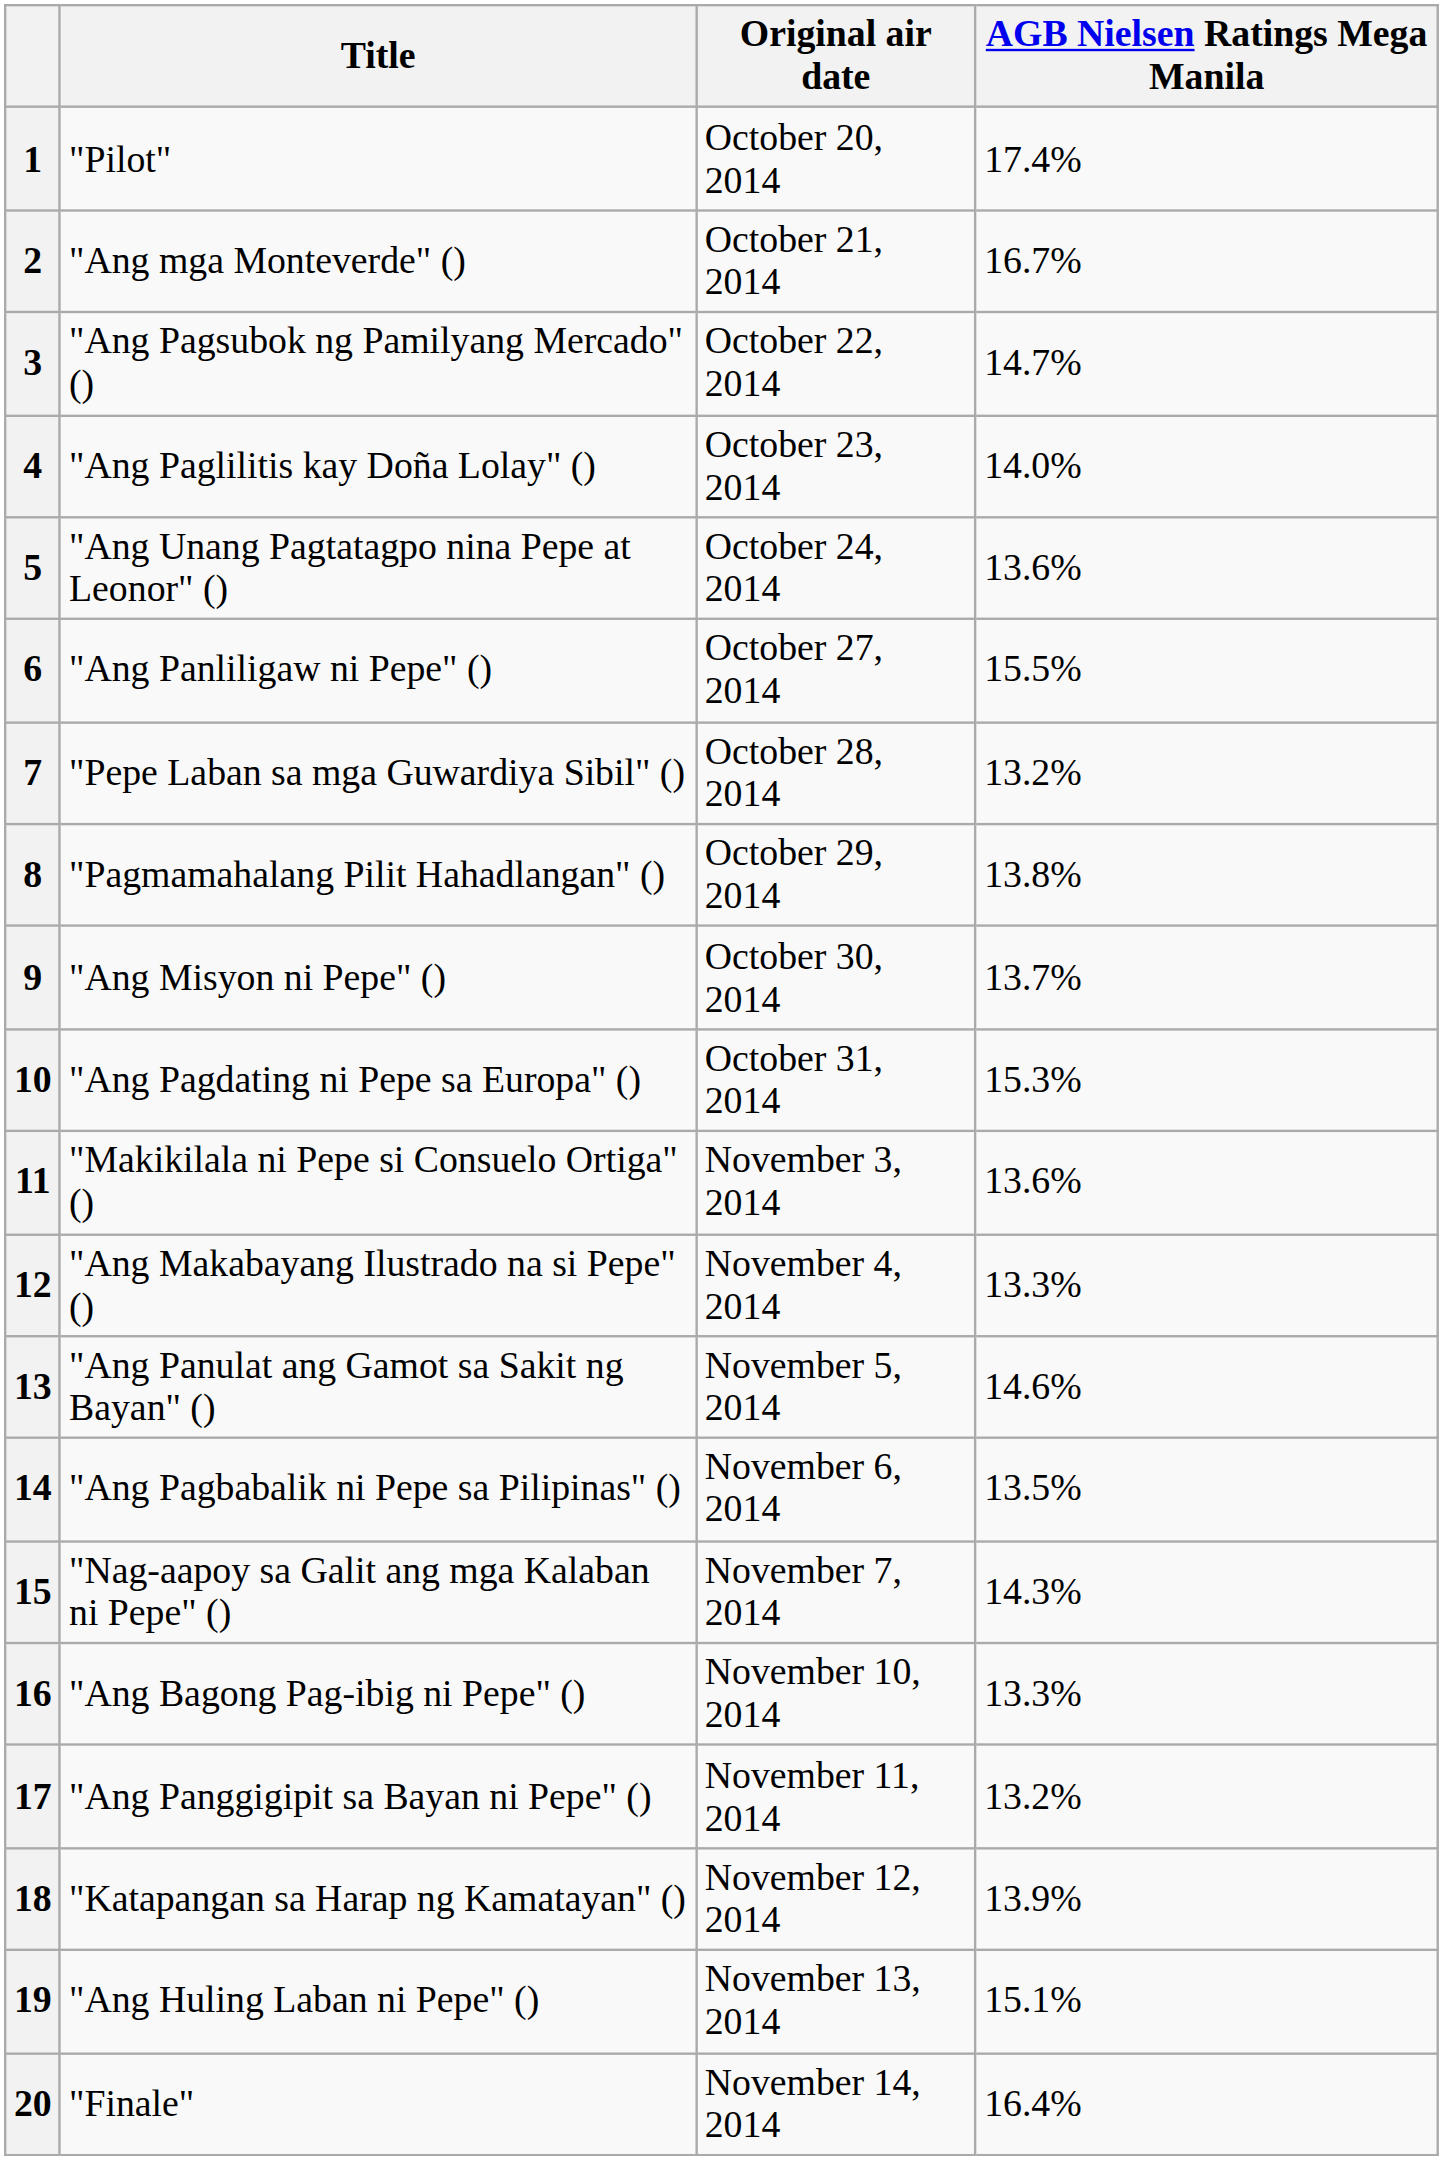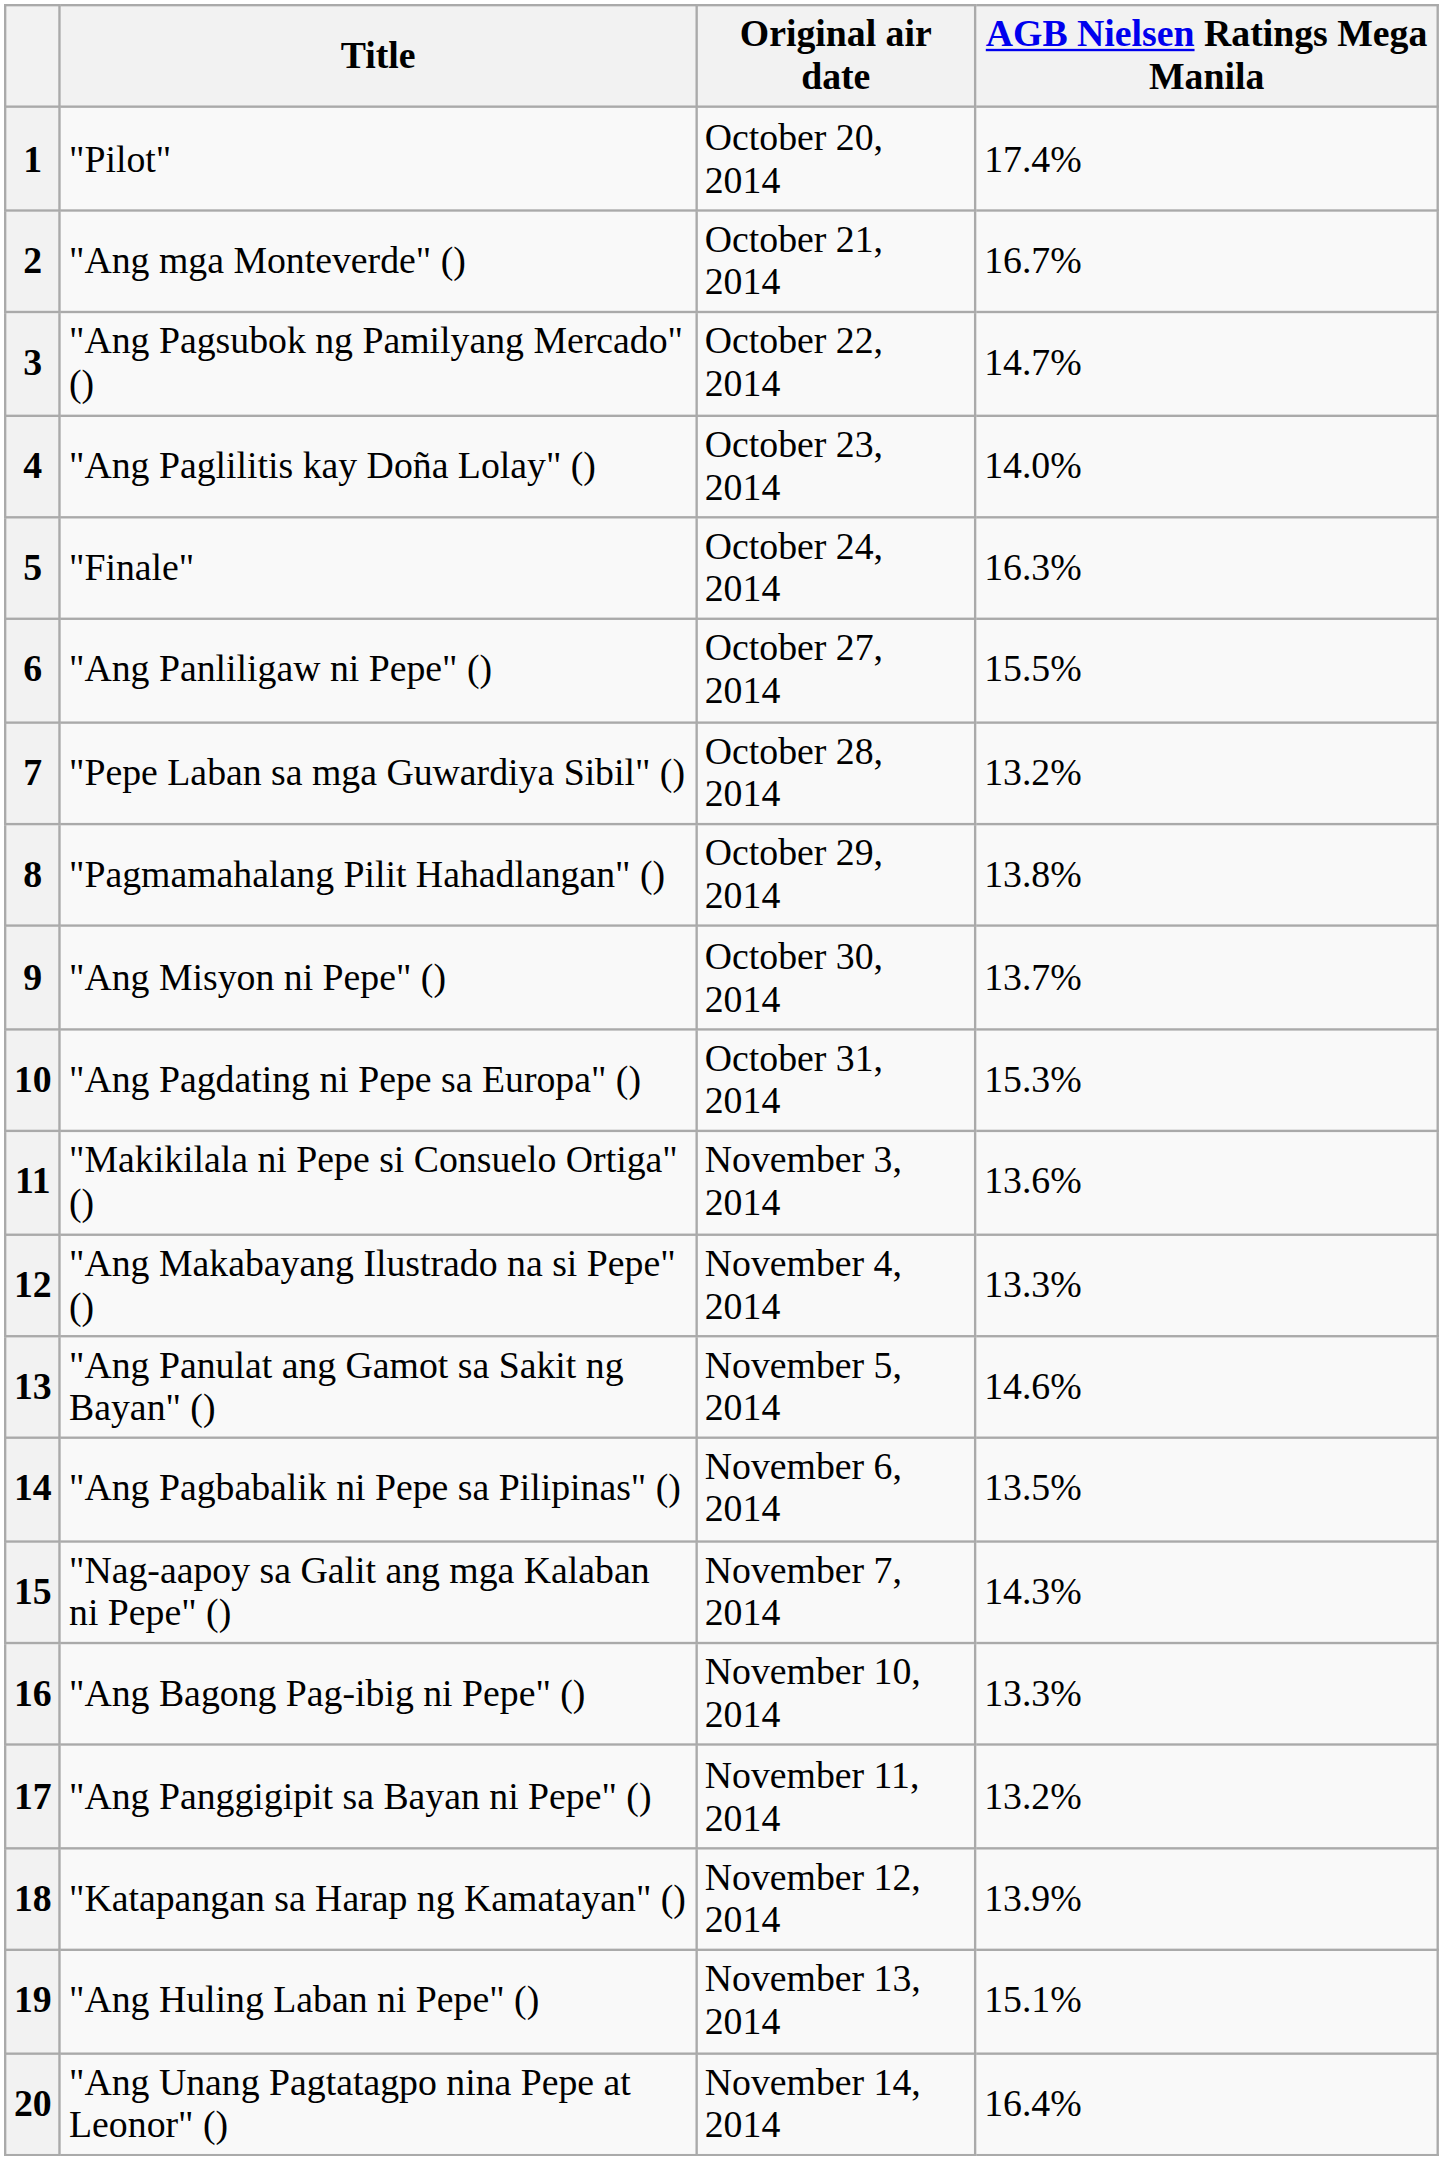 <table class="wikitable">
 <tr>
 <th></th>
 <th>Title</th>
 <th>Original air date</th>
 <th><a href='#'>AGB Nielsen</a> Ratings Mega Manila</th>
 </tr>
 <tr>
 <th>1</th>
 <td>"Pilot"</td>
 <td>October 20, 2014</td>
 <td>17.4%</td>
 </tr>
 <tr>
 <th>2</th>
 <td>"Ang mga Monteverde" ()</td>
 <td>October 21, 2014</td>
 <td>16.7%</td>
 </tr>
 <tr>
 <th>3</th>
 <td>"Ang Pagsubok ng Pamilyang Mercado" ()</td>
 <td>October 22, 2014</td>
 <td>14.7%</td>
 </tr>
 <tr>
 <th>4</th>
 <td>"Ang Paglilitis kay Doña Lolay" ()</td>
 <td>October 23, 2014</td>
 <td>14.0%</td>
 </tr>
 <tr>
 <th>5</th>
-<td>"Ang Unang Pagtatagpo nina Pepe at Leonor" ()</td>
+<td>"Finale"</td>
 <td>October 24, 2014</td>
-<td>13.6%</td>
+<td>16.3%</td>
 </tr>
 <tr>
 <th>6</th>
 <td>"Ang Panliligaw ni Pepe" ()</td>
 <td>October 27, 2014</td>
 <td>15.5%</td>
 </tr>
 <tr>
 <th>7</th>
 <td>"Pepe Laban sa mga Guwardiya Sibil" ()</td>
 <td>October 28, 2014</td>
 <td>13.2%</td>
 </tr>
 <tr>
 <th>8</th>
 <td>"Pagmamahalang Pilit Hahadlangan" ()</td>
 <td>October 29, 2014</td>
 <td>13.8%</td>
 </tr>
 <tr>
 <th>9</th>
 <td>"Ang Misyon ni Pepe" ()</td>
 <td>October 30, 2014</td>
 <td>13.7%</td>
 </tr>
 <tr>
 <th>10</th>
 <td>"Ang Pagdating ni Pepe sa Europa" ()</td>
 <td>October 31, 2014</td>
 <td>15.3%</td>
 </tr>
 <tr>
 <th>11</th>
 <td>"Makikilala ni Pepe si Consuelo Ortiga" ()</td>
 <td>November 3, 2014</td>
 <td>13.6%</td>
 </tr>
 <tr>
 <th>12</th>
 <td>"Ang Makabayang Ilustrado na si Pepe" ()</td>
 <td>November 4, 2014</td>
 <td>13.3%</td>
 </tr>
 <tr>
 <th>13</th>
 <td>"Ang Panulat ang Gamot sa Sakit ng Bayan" ()</td>
 <td>November 5, 2014</td>
 <td>14.6%</td>
 </tr>
 <tr>
 <th>14</th>
 <td>"Ang Pagbabalik ni Pepe sa Pilipinas" ()</td>
 <td>November 6, 2014</td>
 <td>13.5%</td>
 </tr>
 <tr>
 <th>15</th>
 <td>"Nag-aapoy sa Galit ang mga Kalaban ni Pepe" ()</td>
 <td>November 7, 2014</td>
 <td>14.3%</td>
 </tr>
 <tr>
 <th>16</th>
 <td>"Ang Bagong Pag-ibig ni Pepe" ()</td>
 <td>November 10, 2014</td>
 <td>13.3%</td>
 </tr>
 <tr>
 <th>17</th>
 <td>"Ang Panggigipit sa Bayan ni Pepe" ()</td>
 <td>November 11, 2014</td>
 <td>13.2%</td>
 </tr>
 <tr>
 <th>18</th>
 <td>"Katapangan sa Harap ng Kamatayan" ()</td>
 <td>November 12, 2014</td>
 <td>13.9%</td>
 </tr>
 <tr>
 <th>19</th>
 <td>"Ang Huling Laban ni Pepe" ()</td>
 <td>November 13, 2014</td>
 <td>15.1%</td>
 </tr>
 <tr>
 <th>20</th>
-<td>"Finale"</td>
+<td>"Ang Unang Pagtatagpo nina Pepe at Leonor" ()</td>
 <td>November 14, 2014</td>
 <td>16.4%</td>
 </tr>
 </table>
